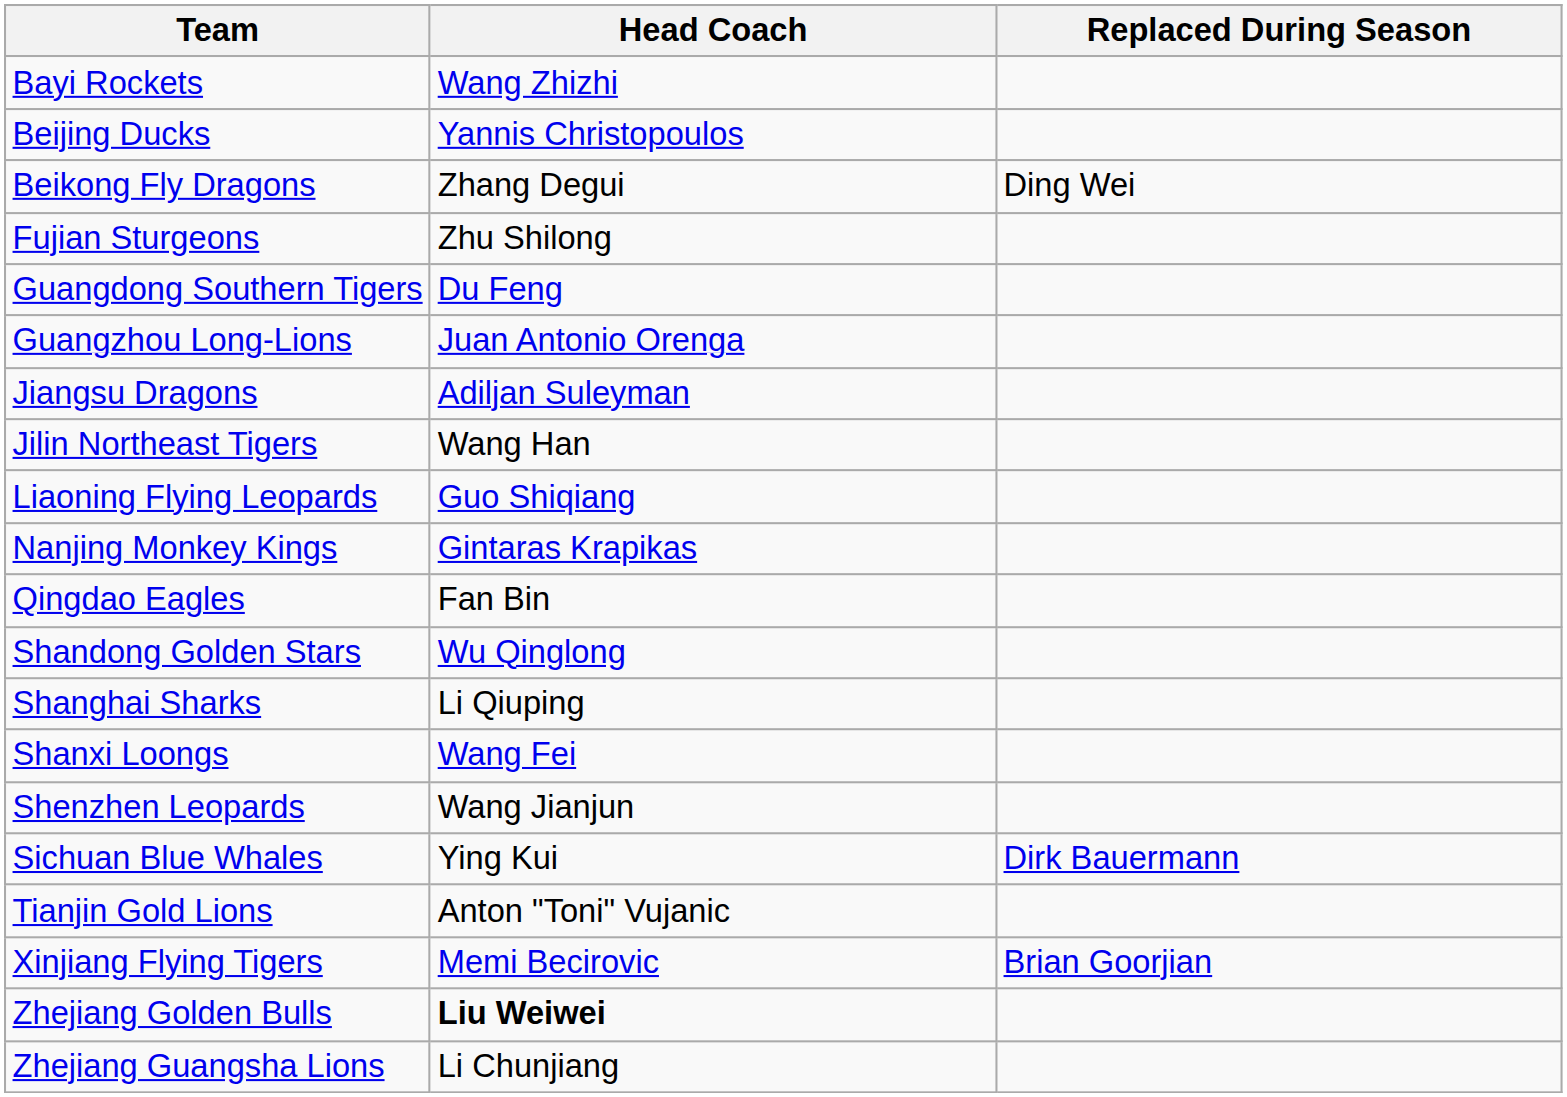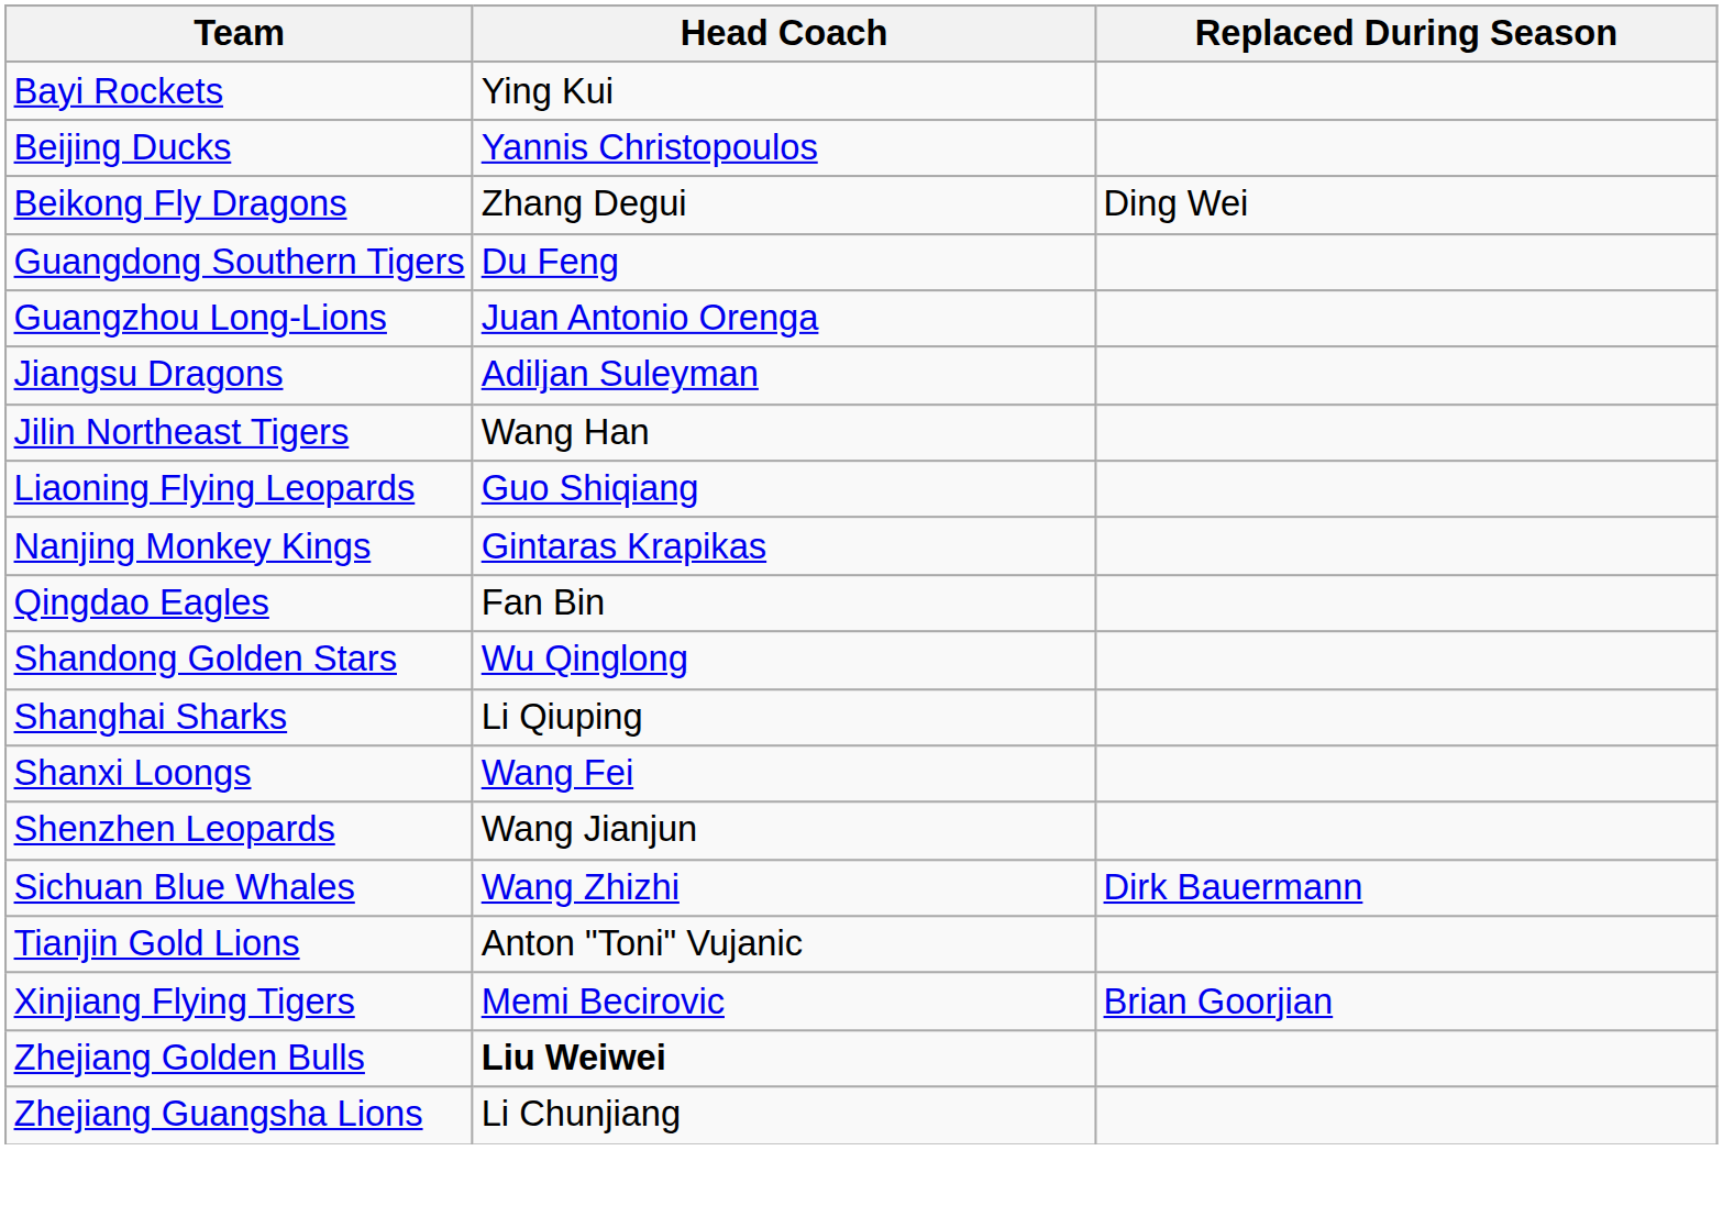 <table class="wikitable sortable">
 <tr>
 <th>Team</th>
 <th width=270>Head Coach</th>
 <th width=270>Replaced During Season</th>
 </tr>
 <tr>
 <td><a href='#'>Bayi Rockets</a></td>
-<td> <a href='#'>Wang Zhizhi</a></td>
+<td> Ying Kui</td>
 <td></td>
 </tr>
 <tr>
 <td><a href='#'>Beijing Ducks</a></td>
 <td> <a href='#'>Yannis Christopoulos</a></td>
 <td></td>
 </tr>
 <tr>
 <td><a href='#'>Beikong Fly Dragons</a></td>
 <td> Zhang Degui</td>
 <td> Ding Wei</td>
-</tr>
-<tr>
-<td><a href='#'>Fujian Sturgeons</a></td>
-<td> Zhu Shilong</td>
-<td></td>
 </tr>
 <tr>
 <td><a href='#'>Guangdong Southern Tigers</a></td>
 <td> <a href='#'>Du Feng</a></td>
 <td></td>
 </tr>
 <tr>
 <td><a href='#'>Guangzhou Long-Lions</a></td>
 <td> <a href='#'>Juan Antonio Orenga</a></td>
 <td></td>
 </tr>
 <tr>
 <td><a href='#'>Jiangsu Dragons</a></td>
 <td> <a href='#'>Adiljan Suleyman</a></td>
 <td></td>
 </tr>
 <tr>
 <td><a href='#'>Jilin Northeast Tigers</a></td>
 <td> Wang Han</td>
 <td></td>
 </tr>
 <tr>
 <td><a href='#'>Liaoning Flying Leopards</a></td>
 <td> <a href='#'>Guo Shiqiang</a></td>
 <td></td>
 </tr>
 <tr>
 <td><a href='#'>Nanjing Monkey Kings</a></td>
 <td> <a href='#'>Gintaras Krapikas</a></td>
 <td></td>
 </tr>
 <tr>
 <td><a href='#'>Qingdao Eagles</a></td>
 <td> Fan Bin</td>
 <td></td>
 </tr>
 <tr>
 <td><a href='#'>Shandong Golden Stars</a></td>
 <td> <a href='#'>Wu Qinglong</a></td>
 <td></td>
 </tr>
 <tr>
 <td><a href='#'>Shanghai Sharks</a></td>
 <td> Li Qiuping</td>
 <td></td>
 </tr>
 <tr>
 <td><a href='#'>Shanxi Loongs</a></td>
 <td> <a href='#'>Wang Fei</a></td>
 <td></td>
 </tr>
 <tr>
 <td><a href='#'>Shenzhen Leopards</a></td>
 <td> Wang Jianjun</td>
 <td></td>
 </tr>
 <tr>
 <td><a href='#'>Sichuan Blue Whales</a></td>
-<td> Ying Kui</td>
+<td> <a href='#'>Wang Zhizhi</a></td>
 <td> <a href='#'>Dirk Bauermann</a></td>
 </tr>
 <tr>
 <td><a href='#'>Tianjin Gold Lions</a></td>
 <td> Anton "Toni" Vujanic</td>
 <td></td>
 </tr>
 <tr>
 <td><a href='#'>Xinjiang Flying Tigers</a></td>
 <td> <a href='#'>Memi Becirovic</a></td>
 <td> <a href='#'>Brian Goorjian</a></td>
 </tr>
 <tr>
 <td><a href='#'>Zhejiang Golden Bulls</a></td>
 <td><strong> Liu Weiwei</strong></td>
 <td></td>
 </tr>
 <tr>
 <td><a href='#'>Zhejiang Guangsha Lions</a></td>
 <td> Li Chunjiang</td>
 <td></td>
 </tr>
 </table>
